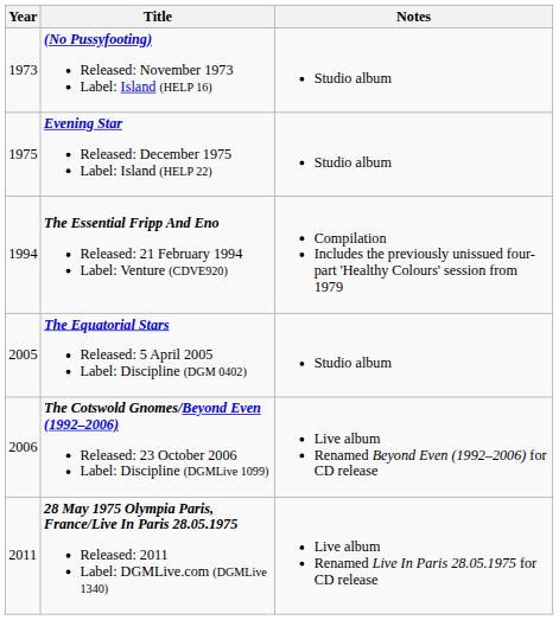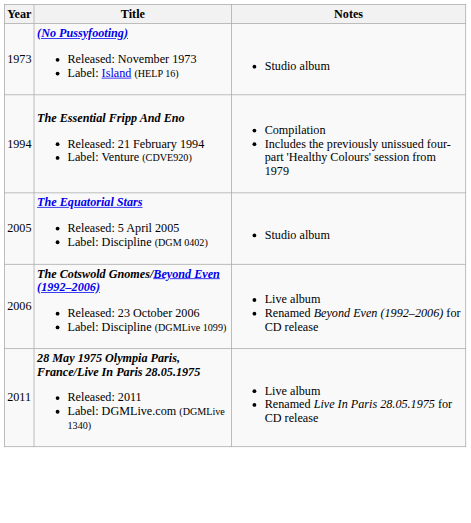 <table class="wikitable">
 <tr>
 <th>Year</th>
 <th>Title</th>
 <th>Notes</th>
 </tr>
 <tr>
 <td>1973</td>
 <td><strong><em><a href='#'>(No Pussyfooting)</a></em></strong><br><ul><li>Released: November 1973</li><li>Label: <a href='#'>Island</a> <small>(HELP 16)</small></li></ul></td>
-<td><br><ul><li>Studio album</li></ul></td>
-</tr>
-<tr>
-<td>1975</td>
-<td><strong><em><a href='#'>Evening Star</a></em></strong><br><ul><li>Released: December 1975</li><li>Label: Island <small>(HELP 22)</small></li></ul></td>
 <td><br><ul><li>Studio album</li></ul></td>
 </tr>
 <tr>
 <td>1994</td>
 <td><strong><em>The Essential Fripp And Eno</em></strong><br><ul><li>Released: 21 February 1994</li><li>Label: Venture <small>(CDVE920)</small></li></ul></td>
 <td><br><ul><li>Compilation</li><li>Includes the previously unissued four-part 'Healthy Colours' session from 1979</li></ul></td>
 </tr>
 <tr>
 <td>2005</td>
 <td><strong><em><a href='#'>The Equatorial Stars</a></em></strong><br><ul><li>Released: 5 April 2005</li><li>Label: Discipline <small>(DGM 0402)</small></li></ul></td>
 <td><br><ul><li>Studio album</li></ul></td>
 </tr>
 <tr>
 <td>2006</td>
 <td><strong><em>The Cotswold Gnomes/<a href='#'>Beyond Even (1992–2006)</a></em></strong><br><ul><li>Released: 23 October 2006</li><li>Label: Discipline <small>(DGMLive 1099)</small></li></ul></td>
 <td><br><ul><li>Live album</li><li>Renamed <em>Beyond Even (1992–2006)</em> for CD release</li></ul></td>
 </tr>
 <tr>
 <td>2011</td>
 <td><strong><em>28 May 1975 Olympia Paris, France/Live In Paris 28.05.1975</em></strong><br><ul><li>Released: 2011</li><li>Label: DGMLive.com <small>(DGMLive 1340)</small></li></ul></td>
 <td><br><ul><li>Live album</li><li>Renamed <em>Live In Paris 28.05.1975</em> for CD release</li></ul></td>
 </tr>
 </table>
